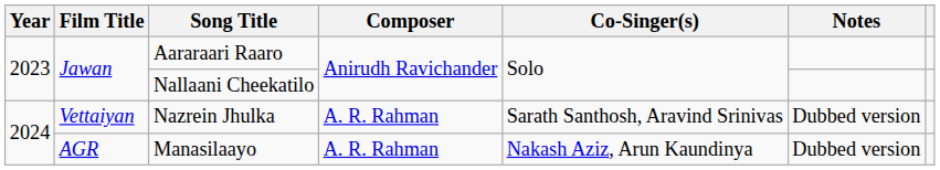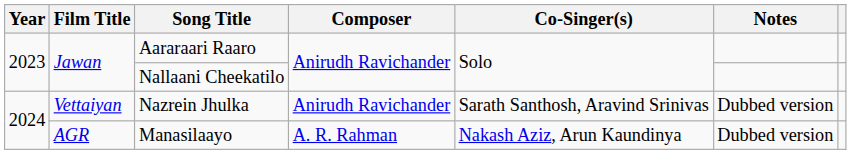 <table class="wikitable sortable plainrowheaders">
 <tr>
 <th>Year</th>
 <th>Film Title</th>
 <th>Song Title</th>
 <th>Composer</th>
 <th>Co-Singer(s)</th>
 <th>Notes</th>
 <th></th>
 </tr>
 <tr>
 <td rowspan="2">2023</td>
 <td rowspan="2"><a href='#'><em>Jawan</em></a></td>
 <td>Aararaari Raaro</td>
 <td rowspan="2"><a href='#'>Anirudh Ravichander</a></td>
 <td rowspan="2">Solo</td>
 <td></td>
 <td></td>
 </tr>
 <tr>
 <td>Nallaani Cheekatilo</td>
 <td></td>
 <td></td>
 </tr>
 <tr>
 <td rowspan="2">2024</td>
 <td><em><a href='#'>Vettaiyan</a></em></td>
 <td>Nazrein Jhulka</td>
-<td><a href='#'>A. R. Rahman</a></td>
+<td><a href='#'>Anirudh Ravichander</a></td>
 <td>Sarath Santhosh, Aravind Srinivas</td>
 <td>Dubbed version</td>
 <td></td>
 </tr>
 <tr>
 <td><em><a href='#'>AGR</a></em></td>
 <td>Manasilaayo</td>
 <td><a href='#'>A. R. Rahman</a></td>
 <td><a href='#'>Nakash Aziz</a>, Arun Kaundinya</td>
 <td>Dubbed version</td>
 </tr>
 </table>
